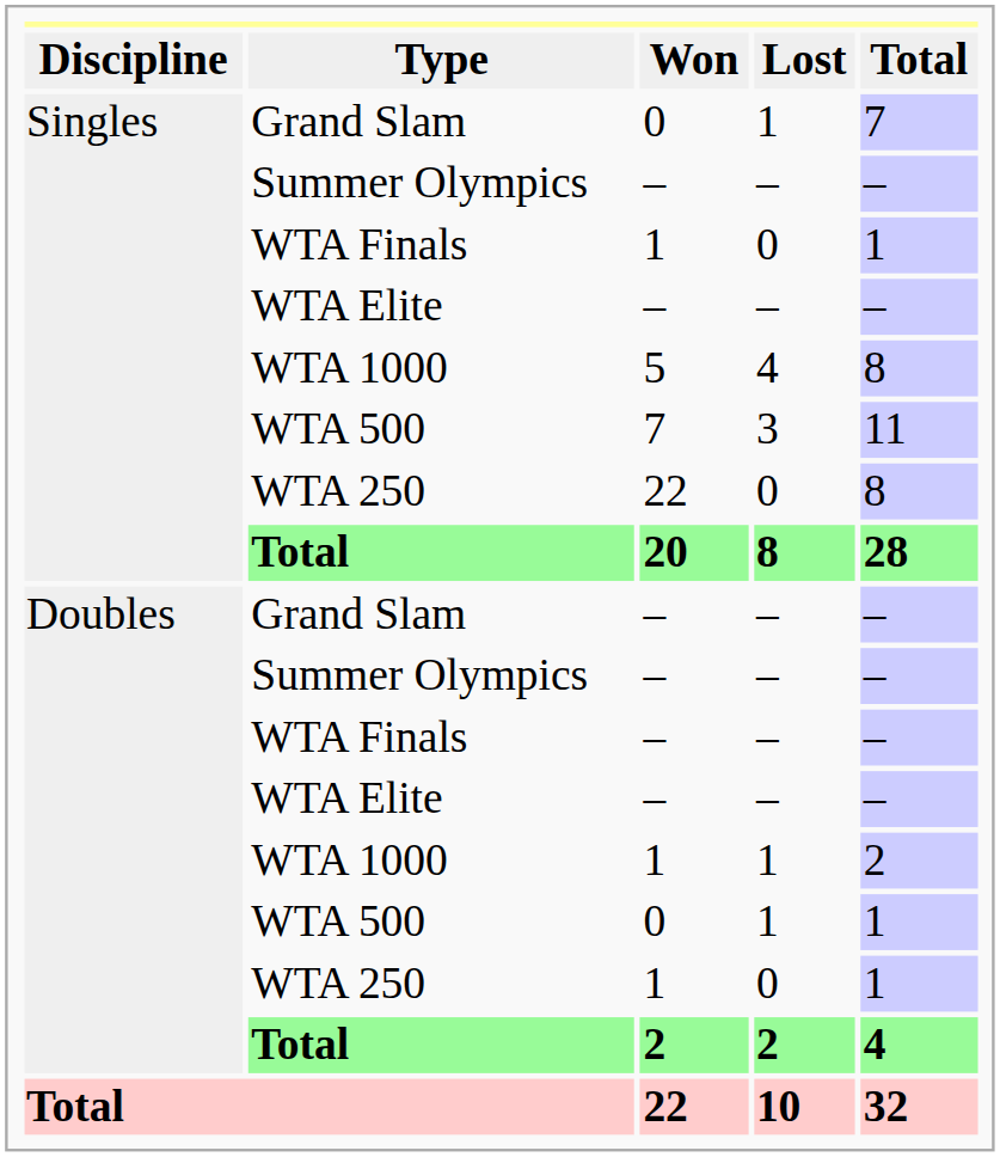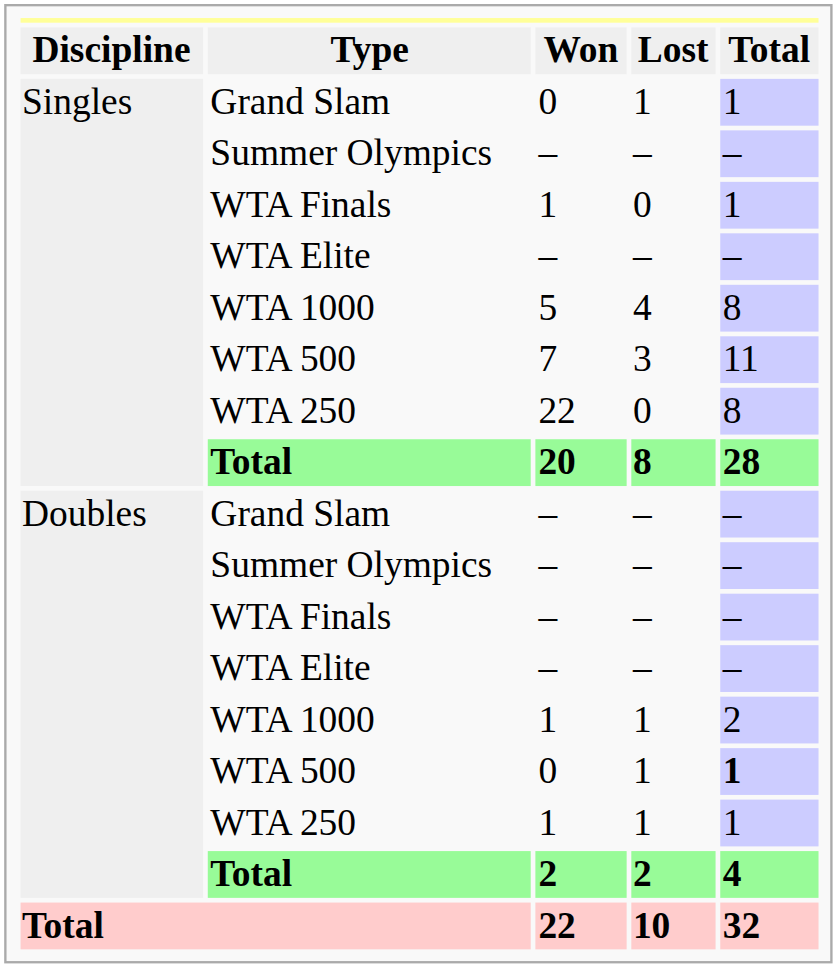 <table class="infobox vcard vevent nowrap" width=40%>
 <tr bgcolor=FFFF99>
 <th colspan=6></th>
 </tr>
 <tr style=background:#efefef;font-weight:bold>
 <th>Discipline</th>
 <th>Type</th>
 <th>Won</th>
 <th>Lost</th>
 <th>Total</th>
 </tr>
 <tr>
 <td rowspan="8" bgcolor=efefef>Singles</td>
 <td>Grand Slam</td>
 <td>0</td>
 <td>1</td>
-<td style="background:#ccf;">7</td>
+<td style="background:#ccf;">1</td>
 </tr>
 <tr>
 <td>Summer Olympics</td>
 <td>–</td>
 <td>–</td>
 <td style="background:#ccf;">–</td>
 </tr>
 <tr>
 <td>WTA Finals</td>
 <td>1</td>
 <td>0</td>
 <td style="background:#ccf;">1</td>
 </tr>
 <tr>
 <td>WTA Elite</td>
 <td>–</td>
 <td>–</td>
 <td style="background:#ccf;">–</td>
 </tr>
 <tr>
 <td>WTA 1000</td>
 <td>5</td>
 <td>4</td>
 <td style="background:#ccf;">8</td>
 </tr>
 <tr>
 <td>WTA 500</td>
 <td>7</td>
 <td>3</td>
 <td style="background:#ccf;">11</td>
 </tr>
 <tr>
 <td>WTA 250</td>
 <td>22</td>
 <td>0</td>
 <td style="background:#ccf;">8</td>
 </tr>
 <tr style="background:#98fb98;font-weight:bold">
 <td><strong>Total</strong></td>
 <td>20</td>
 <td>8</td>
 <td>28</td>
 </tr>
 <tr>
 <td rowspan="8" bgcolor=efefef>Doubles</td>
 <td>Grand Slam</td>
 <td>–</td>
 <td>–</td>
 <td style="background:#ccf;">–</td>
 </tr>
 <tr>
 <td>Summer Olympics</td>
 <td>–</td>
 <td>–</td>
 <td style="background:#ccf;">–</td>
 </tr>
 <tr>
 <td>WTA Finals</td>
 <td>–</td>
 <td>–</td>
 <td style="background:#ccf;">–</td>
 </tr>
 <tr>
 <td>WTA Elite</td>
 <td>–</td>
 <td>–</td>
 <td style="background:#ccf;">–</td>
 </tr>
 <tr>
 <td>WTA 1000</td>
 <td>1</td>
 <td>1</td>
 <td style="background:#ccf;">2</td>
 </tr>
 <tr>
 <td>WTA 500</td>
 <td>0</td>
 <td>1</td>
-<td style="background:#ccf;">1</td>
+<td style="background:#ccf;"><strong>1</strong></td>
 </tr>
 <tr>
 <td>WTA 250</td>
 <td>1</td>
-<td>0</td>
+<td>1</td>
 <td style="background:#ccf;">1</td>
 </tr>
 <tr style="background:#98fb98;font-weight:bold">
 <td>Total</td>
 <td>2</td>
 <td>2</td>
 <td>4</td>
 </tr>
 <tr style="background:#FCC;font-weight:bold">
 <td colspan=2>Total</td>
 <td>22</td>
 <td>10</td>
 <td>32</td>
 </tr>
 </table>
